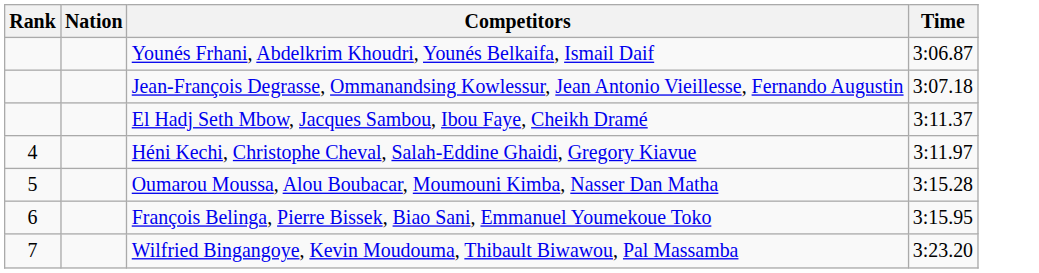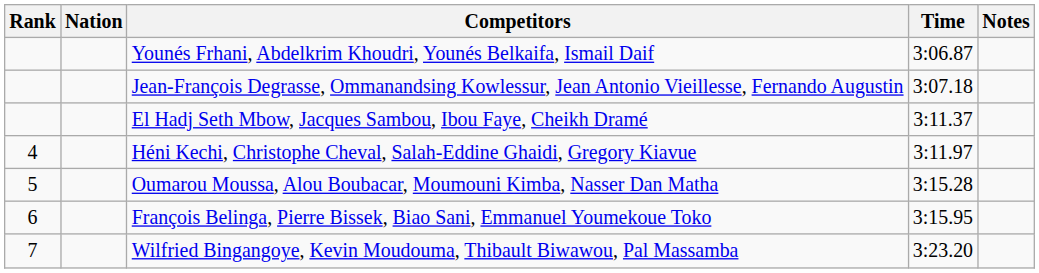 <table class="wikitable sortable" style="text-align:center; font-size:95%">
 <tr>
 <th>Rank</th>
 <th>Nation</th>
 <th>Competitors</th>
 <th>Time</th>
+<th>Notes</th>
 </tr>
 <tr>
 <td></td>
 <td align=left></td>
 <td align=left><a href='#'>Younés Frhani</a>, <a href='#'>Abdelkrim Khoudri</a>, <a href='#'>Younés Belkaifa</a>, <a href='#'>Ismail Daif</a></td>
 <td>3:06.87</td>
+<td></td>
 </tr>
 <tr>
 <td></td>
 <td align=left></td>
 <td align=left><a href='#'>Jean-François Degrasse</a>, <a href='#'>Ommanandsing Kowlessur</a>, <a href='#'>Jean Antonio Vieillesse</a>, <a href='#'>Fernando Augustin</a></td>
 <td>3:07.18</td>
+<td></td>
 </tr>
 <tr>
 <td></td>
 <td align=left></td>
 <td align=left><a href='#'>El Hadj Seth Mbow</a>, <a href='#'>Jacques Sambou</a>, <a href='#'>Ibou Faye</a>, <a href='#'>Cheikh Dramé</a></td>
 <td>3:11.37</td>
+<td></td>
 </tr>
 <tr>
 <td>4</td>
 <td align=left></td>
 <td align=left><a href='#'>Héni Kechi</a>, <a href='#'>Christophe Cheval</a>, <a href='#'>Salah-Eddine Ghaidi</a>, <a href='#'>Gregory Kiavue</a></td>
 <td>3:11.97</td>
+<td></td>
 </tr>
 <tr>
 <td>5</td>
 <td align=left></td>
 <td align=left><a href='#'>Oumarou Moussa</a>, <a href='#'>Alou Boubacar</a>, <a href='#'>Moumouni Kimba</a>, <a href='#'>Nasser Dan Matha</a></td>
 <td>3:15.28</td>
+<td></td>
 </tr>
 <tr>
 <td>6</td>
 <td align=left></td>
 <td align=left><a href='#'>François Belinga</a>, <a href='#'>Pierre Bissek</a>, <a href='#'>Biao Sani</a>, <a href='#'>Emmanuel Youmekoue Toko</a></td>
 <td>3:15.95</td>
+<td></td>
 </tr>
 <tr>
 <td>7</td>
 <td align=left></td>
 <td align=left><a href='#'>Wilfried Bingangoye</a>, <a href='#'>Kevin Moudouma</a>, <a href='#'>Thibault Biwawou</a>, <a href='#'>Pal Massamba</a></td>
 <td>3:23.20</td>
+<td></td>
 </tr>
 </table>
